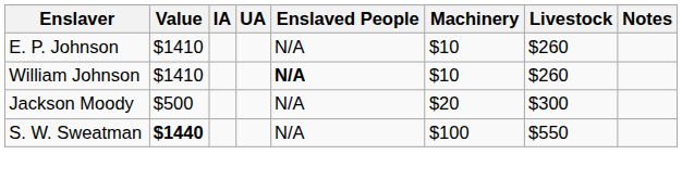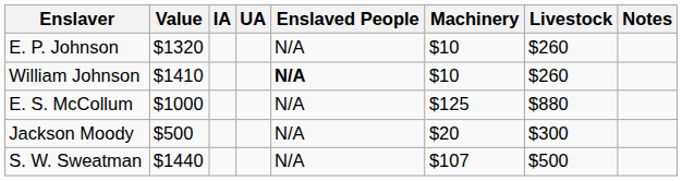 <table class="wikitable sortable" style="width:600px">
 <tr>
 <th>Enslaver</th>
 <th>Value</th>
 <th>IA</th>
 <th>UA</th>
 <th>Enslaved People</th>
 <th>Machinery</th>
 <th>Livestock</th>
 <th>Notes</th>
 </tr>
 <tr>
 <td>E. P. Johnson</td>
-<td>$1410</td>
+<td>$1320</td>
 <td></td>
 <td></td>
 <td>N/A</td>
 <td>$10</td>
 <td>$260</td>
 <td></td>
 </tr>
 <tr>
 <td>William Johnson</td>
 <td>$1410</td>
 <td></td>
 <td></td>
 <td><strong>N/A</strong></td>
 <td>$10</td>
 <td>$260</td>
 <td></td>
 </tr>
 <tr>
+<td>E. S. McCollum</td>
+<td>$1000</td>
+<td></td>
+<td></td>
+<td>N/A</td>
+<td>$125</td>
+<td>$880</td>
+<td></td>
+</tr>
+<tr>
 <td>Jackson Moody</td>
 <td>$500</td>
 <td></td>
 <td></td>
 <td>N/A</td>
 <td>$20</td>
 <td>$300</td>
 <td></td>
 </tr>
 <tr>
 <td>S. W. Sweatman</td>
-<td><strong>$1440</strong></td>
+<td>$1440</td>
 <td></td>
 <td></td>
 <td>N/A</td>
-<td>$100</td>
-<td>$550</td>
+<td>$107</td>
+<td>$500</td>
 <td></td>
 </tr>
 </table>
